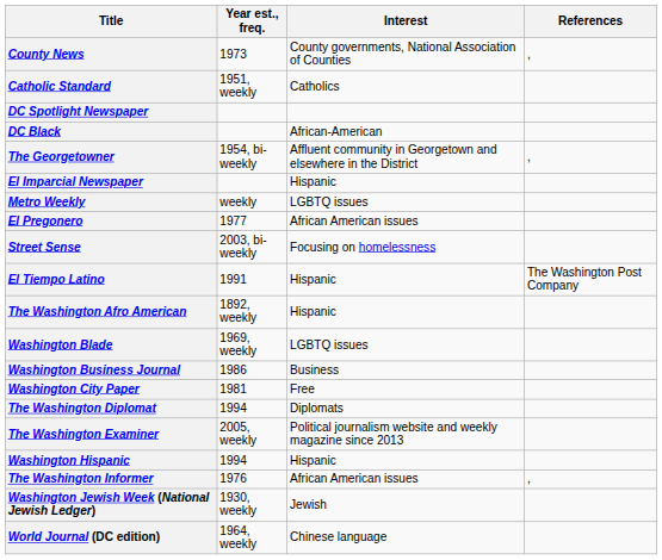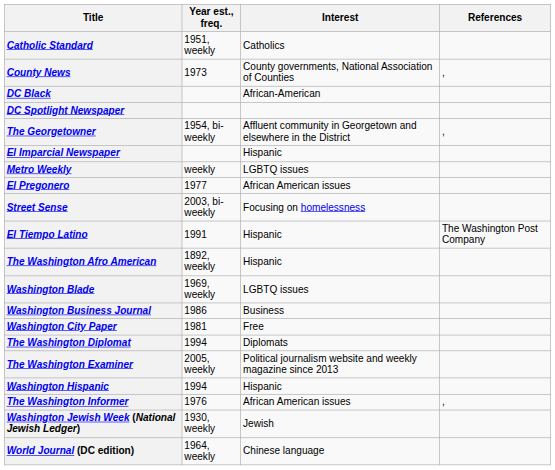 <table class="wikitable sortable plainrowheaders" summary="Special interest newspapers in Washington, D.C.">
 <tr>
 <th>Title</th>
 <th>Year est., freq.</th>
 <th>Interest</th>
 <th>References</th>
 </tr>
 <tr>
+<th scope="row" style="text-align: left"><em><a href='#'>Catholic Standard</a></em></th>
+<td>1951, weekly</td>
+<td>Catholics</td>
+<td></td>
+</tr>
+<tr>
 <th scope="row" style="text-align: left"><em><a href='#'>County News</a></em></th>
 <td>1973</td>
 <td>County governments, National Association of Counties</td>
 <td>, </td>
 </tr>
 <tr>
-<th scope="row" style="text-align: left"><em><a href='#'>Catholic Standard</a></em></th>
-<td>1951, weekly</td>
-<td>Catholics</td>
+<th scope="row" style="text-align: left"><em><a href='#'>DC Black</a></em></th>
+<td></td>
+<td>African-American</td>
 <td></td>
 </tr>
 <tr>
 <th scope="row" style="text-align: left"><em><a href='#'>DC Spotlight Newspaper</a></em></th>
 <td></td>
 <td></td>
-<td></td>
-</tr>
-<tr>
-<th scope="row" style="text-align: left"><em><a href='#'>DC Black</a></em></th>
-<td></td>
-<td>African-American</td>
 <td></td>
 </tr>
 <tr>
 <th scope="row" style="text-align: left"><em><a href='#'>The Georgetowner</a></em></th>
 <td>1954, bi-weekly</td>
 <td>Affluent community in Georgetown and elsewhere in the District</td>
 <td>, </td>
 </tr>
 <tr>
 <th scope="row" style="text-align: left"><em><a href='#'>El Imparcial Newspaper</a></em></th>
 <td></td>
 <td>Hispanic</td>
 <td></td>
 </tr>
 <tr>
 <th scope="row" style="text-align: left"><em><a href='#'>Metro Weekly</a></em></th>
 <td>weekly</td>
 <td>LGBTQ issues</td>
 <td></td>
 </tr>
 <tr>
 <th scope="row" style="text-align: left"><em><a href='#'>El Pregonero</a></em></th>
 <td>1977</td>
 <td>African American issues</td>
 </tr>
 <tr>
 <th scope="row" style="text-align: left"><em><a href='#'>Street Sense</a></em></th>
 <td>2003, bi-weekly</td>
 <td>Focusing on <a href='#'>homelessness</a></td>
 <td></td>
 </tr>
 <tr>
 <th scope="row" style="text-align: left"><em><a href='#'>El Tiempo Latino</a></em></th>
 <td>1991</td>
 <td>Hispanic</td>
 <td>The Washington Post Company</td>
 </tr>
 <tr>
 <th scope="row" style="text-align: left"><em><a href='#'>The Washington Afro American</a></em></th>
 <td>1892, weekly</td>
 <td>Hispanic</td>
 <td></td>
 </tr>
 <tr>
 <th scope="row" style="text-align: left"><em><a href='#'>Washington Blade</a></em></th>
 <td>1969, weekly</td>
 <td>LGBTQ issues</td>
 <td></td>
 </tr>
 <tr>
 <th scope="row" style="text-align: left"><em><a href='#'>Washington Business Journal</a></em></th>
 <td>1986</td>
 <td>Business</td>
 <td></td>
 </tr>
 <tr>
 <th scope="row" style="text-align: left"><em><a href='#'>Washington City Paper</a></em></th>
 <td>1981</td>
 <td>Free</td>
 <td></td>
 </tr>
 <tr>
 <th scope="row" style="text-align: left"><em><a href='#'>The Washington Diplomat</a></em></th>
 <td>1994</td>
 <td>Diplomats</td>
 <td></td>
 </tr>
 <tr>
 <th scope="row" style="text-align: left"><em><a href='#'>The Washington Examiner</a></em></th>
 <td>2005, weekly</td>
 <td>Political journalism website and weekly magazine since 2013</td>
 <td></td>
 </tr>
 <tr>
 <th scope="row" style="text-align: left"><em><a href='#'>Washington Hispanic</a></em></th>
 <td>1994</td>
 <td>Hispanic</td>
 </tr>
 <tr>
 <th scope="row" style="text-align: left"><em><a href='#'>The Washington Informer</a></em></th>
 <td>1976</td>
 <td>African American issues</td>
 <td>, </td>
 </tr>
 <tr>
 <th scope="row" style="text-align: left"><em><a href='#'>Washington Jewish Week</a></em> (<em>National Jewish Ledger</em>)</th>
 <td>1930, weekly</td>
 <td>Jewish</td>
 <td></td>
 </tr>
 <tr>
 <th scope="row" style="text-align: left"><em><a href='#'>World Journal</a></em> (DC edition)</th>
 <td>1964, weekly</td>
 <td>Chinese language</td>
 <td></td>
 </tr>
 </table>
